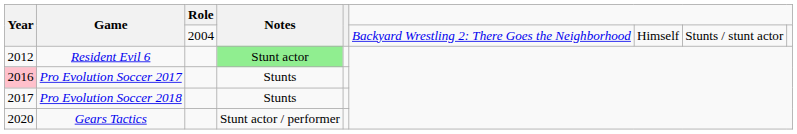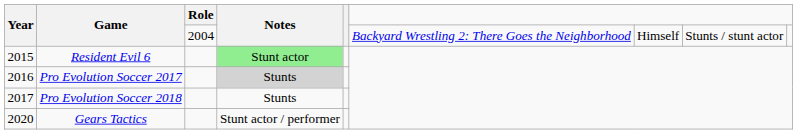 <table class="wikitable sortable plainrowheaders" style="text-align:center">
 <tr>
 <th rowspan="2">Year</th>
 <th rowspan="2">Game</th>
 <th colspan="1">Role</th>
 <th rowspan="2" class="unsortable">Notes</th>
 <th rowspan="2" class="unsortable"></th>
 </tr>
 <tr>
 <td>2004</td>
 <td><em><a href='#'>Backyard Wrestling 2: There Goes the Neighborhood</a></em></td>
 <td>Himself</td>
 <td>Stunts / stunt actor</td>
 <td></td>
 </tr>
 <tr>
-<td>2012</td>
+<td>2015</td>
 <td><em><a href='#'>Resident Evil 6</a></em></td>
 <td></td>
 <td style="background: lightgreen;">Stunt actor</td>
 <td></td>
 </tr>
 <tr>
-<td style="background: pink;">2016</td>
+<td>2016</td>
 <td><em><a href='#'>Pro Evolution Soccer 2017</a></em></td>
 <td></td>
-<td>Stunts</td>
+<td style="background: lightgrey;">Stunts</td>
 <td></td>
 </tr>
 <tr>
 <td>2017</td>
 <td><em><a href='#'>Pro Evolution Soccer 2018</a></em></td>
 <td></td>
 <td>Stunts</td>
 <td></td>
 </tr>
 <tr>
 <td>2020</td>
 <td><em><a href='#'>Gears Tactics</a></em></td>
 <td></td>
 <td>Stunt actor / performer</td>
 <td></td>
 </tr>
 </table>
